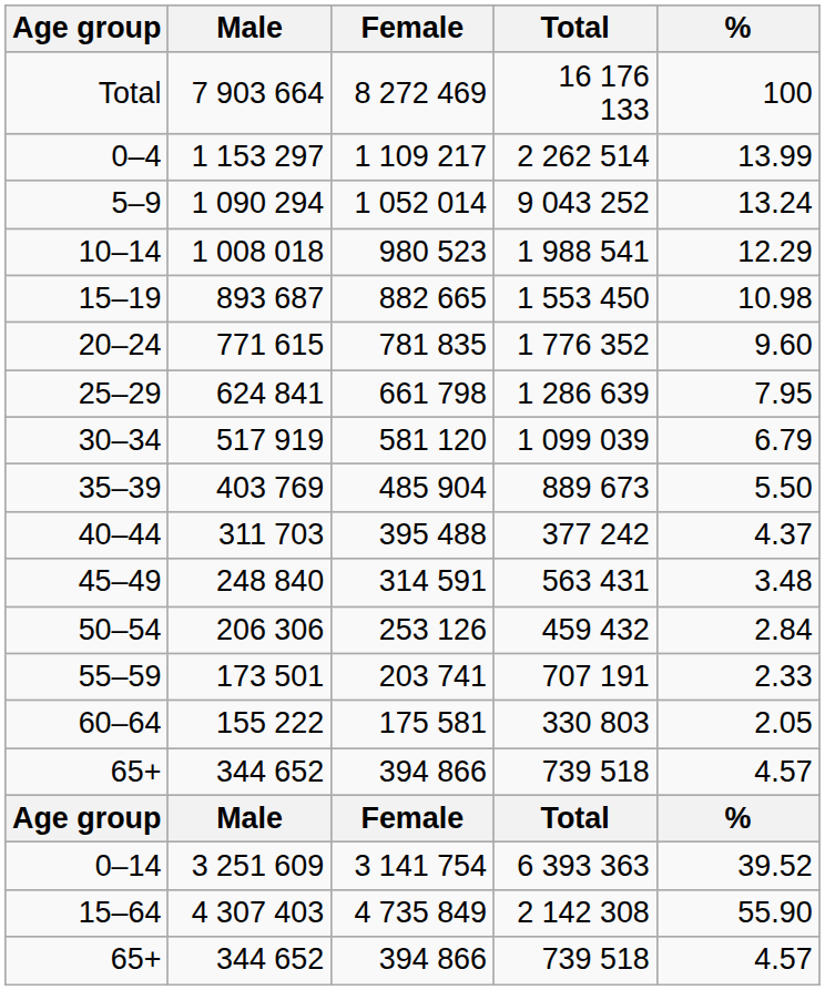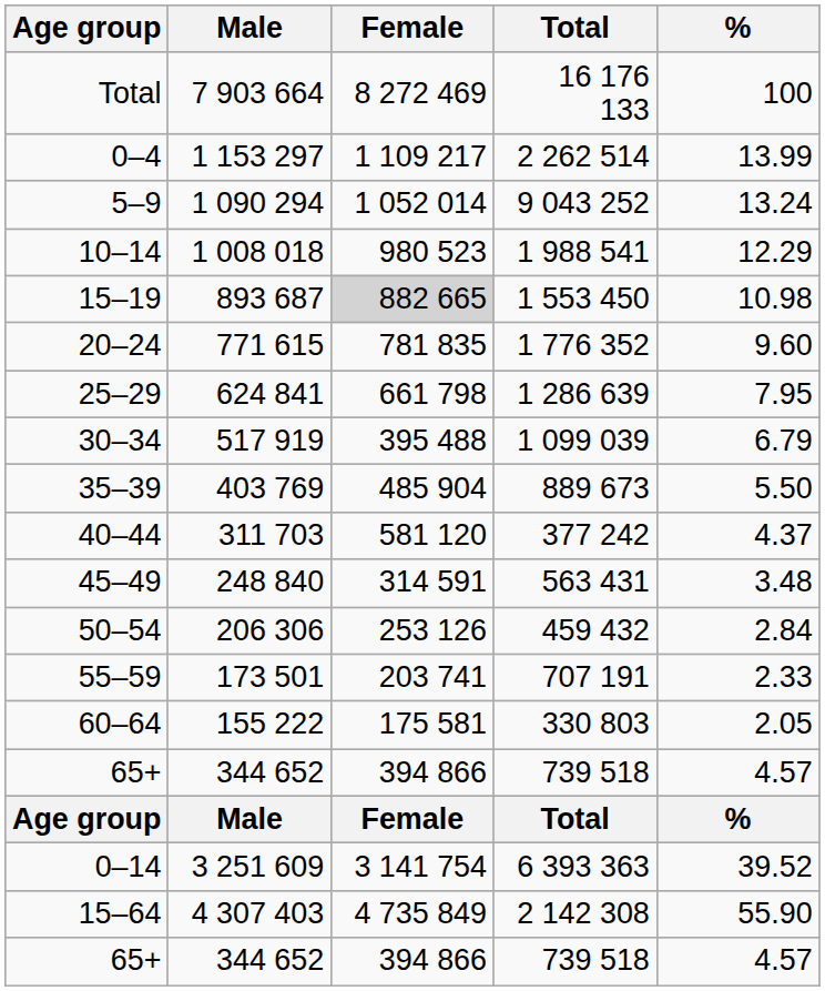 <table class="wikitable">
 <tr>
 <th width="80pt">Age group</th>
 <th width="80pt">Male</th>
 <th width="80pt">Female</th>
 <th width="80pt">Total</th>
 <th width="80pt">%</th>
 </tr>
 <tr>
 <td align="right">Total</td>
 <td align="right">7 903 664</td>
 <td align="right">8 272 469</td>
 <td align="right">16 176 133</td>
 <td align="right">100</td>
 </tr>
 <tr>
 <td align="right">0–4</td>
 <td align="right">1 153 297</td>
 <td align="right">1 109 217</td>
 <td align="right">2 262 514</td>
 <td align="right">13.99</td>
 </tr>
 <tr>
 <td align="right">5–9</td>
 <td align="right">1 090 294</td>
 <td align="right">1 052 014</td>
 <td align="right">9 043 252</td>
 <td align="right">13.24</td>
 </tr>
 <tr>
 <td align="right">10–14</td>
 <td align="right">1 008 018</td>
 <td align="right">980 523</td>
 <td align="right">1 988 541</td>
 <td align="right">12.29</td>
 </tr>
 <tr>
 <td align="right">15–19</td>
 <td align="right">893 687</td>
-<td align="right">882 665</td>
+<td align="right" style="background: lightgrey;">882 665</td>
 <td align="right">1 553 450</td>
 <td align="right">10.98</td>
 </tr>
 <tr>
 <td align="right">20–24</td>
 <td align="right">771 615</td>
 <td align="right">781 835</td>
 <td align="right">1 776 352</td>
 <td align="right">9.60</td>
 </tr>
 <tr>
 <td align="right">25–29</td>
 <td align="right">624 841</td>
 <td align="right">661 798</td>
 <td align="right">1 286 639</td>
 <td align="right">7.95</td>
 </tr>
 <tr>
 <td align="right">30–34</td>
 <td align="right">517 919</td>
-<td align="right">581 120</td>
+<td align="right">395 488</td>
 <td align="right">1 099 039</td>
 <td align="right">6.79</td>
 </tr>
 <tr>
 <td align="right">35–39</td>
 <td align="right">403 769</td>
 <td align="right">485 904</td>
 <td align="right">889 673</td>
 <td align="right">5.50</td>
 </tr>
 <tr>
 <td align="right">40–44</td>
 <td align="right">311 703</td>
-<td align="right">395 488</td>
+<td align="right">581 120</td>
 <td align="right">377 242</td>
 <td align="right">4.37</td>
 </tr>
 <tr>
 <td align="right">45–49</td>
 <td align="right">248 840</td>
 <td align="right">314 591</td>
 <td align="right">563 431</td>
 <td align="right">3.48</td>
 </tr>
 <tr>
 <td align="right">50–54</td>
 <td align="right">206 306</td>
 <td align="right">253 126</td>
 <td align="right">459 432</td>
 <td align="right">2.84</td>
 </tr>
 <tr>
 <td align="right">55–59</td>
 <td align="right">173 501</td>
 <td align="right">203 741</td>
 <td align="right">707 191</td>
 <td align="right">2.33</td>
 </tr>
 <tr>
 <td align="right">60–64</td>
 <td align="right">155 222</td>
 <td align="right">175 581</td>
 <td align="right">330 803</td>
 <td align="right">2.05</td>
 </tr>
 <tr>
 <td align="right">65+</td>
 <td align="right">344 652</td>
 <td align="right">394 866</td>
 <td align="right">739 518</td>
 <td align="right">4.57</td>
 </tr>
 <tr>
 <th width="80pt">Age group</th>
 <th width="80pt">Male</th>
 <th width="80pt">Female</th>
 <th width="80pt">Total</th>
 <th width="80pt">%</th>
 </tr>
 <tr>
 <td align="right">0–14</td>
 <td align="right">3 251 609</td>
 <td align="right">3 141 754</td>
 <td align="right">6 393 363</td>
 <td align="right">39.52</td>
 </tr>
 <tr>
 <td align="right">15–64</td>
 <td align="right">4 307 403</td>
 <td align="right">4 735 849</td>
 <td align="right">2 142 308</td>
 <td align="right">55.90</td>
 </tr>
 <tr>
 <td align="right">65+</td>
 <td align="right">344 652</td>
 <td align="right">394 866</td>
 <td align="right">739 518</td>
 <td align="right">4.57</td>
 </tr>
 <tr>
 </tr>
 </table>
